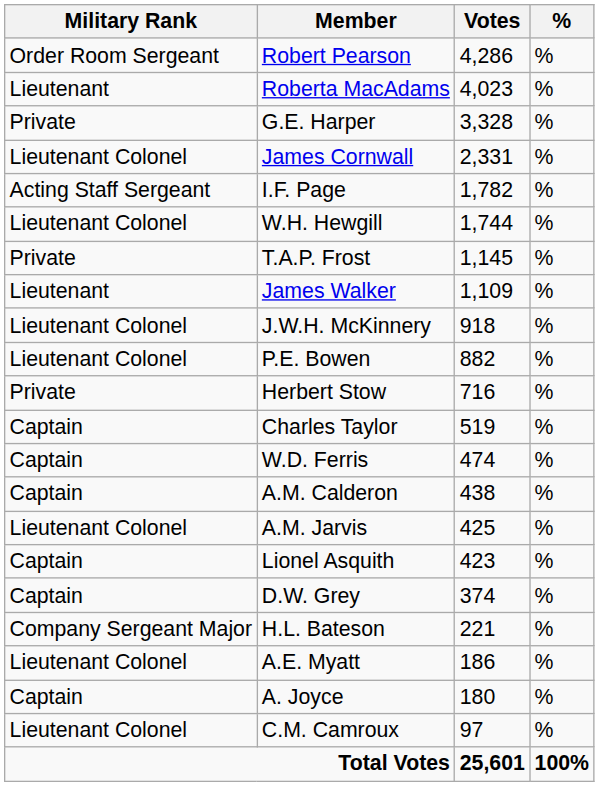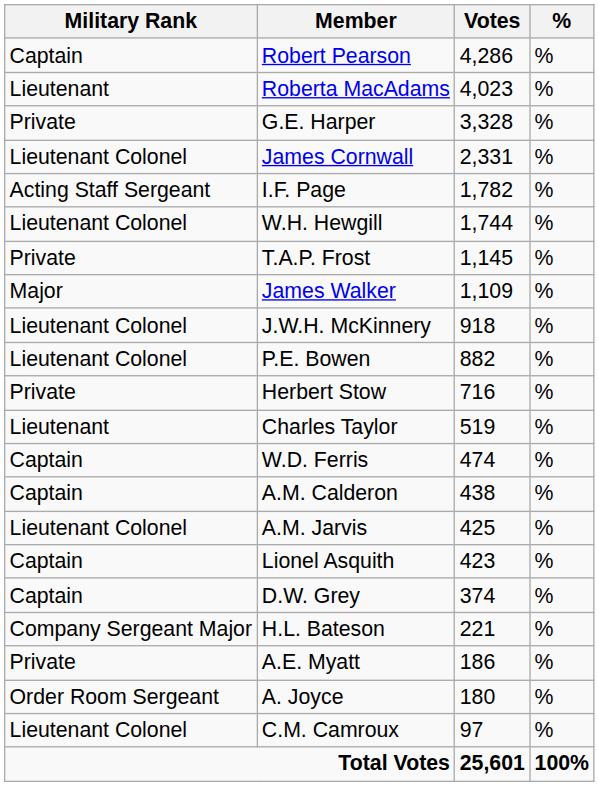 <table class="wikitable">
 <tr>
 <th>Military Rank</th>
 <th>Member</th>
 <th>Votes</th>
 <th>%</th>
 </tr>
 <tr>
-<td>Order Room Sergeant</td>
+<td>Captain</td>
 <td><a href='#'>Robert Pearson</a></td>
 <td>4,286</td>
 <td>%</td>
 </tr>
 <tr>
 <td>Lieutenant</td>
 <td><a href='#'>Roberta MacAdams</a></td>
 <td>4,023</td>
 <td>%</td>
 </tr>
 <tr>
 <td>Private</td>
 <td>G.E. Harper</td>
 <td>3,328</td>
 <td>%</td>
 </tr>
 <tr>
 <td>Lieutenant Colonel</td>
 <td><a href='#'>James Cornwall</a></td>
 <td>2,331</td>
 <td>%</td>
 </tr>
 <tr>
 <td>Acting Staff Sergeant</td>
 <td>I.F. Page</td>
 <td>1,782</td>
 <td>%</td>
 </tr>
 <tr>
 <td>Lieutenant Colonel</td>
 <td>W.H. Hewgill</td>
 <td>1,744</td>
 <td>%</td>
 </tr>
 <tr>
 <td>Private</td>
 <td>T.A.P. Frost</td>
 <td>1,145</td>
 <td>%</td>
 </tr>
 <tr>
-<td>Lieutenant</td>
+<td>Major</td>
 <td><a href='#'>James Walker</a></td>
 <td>1,109</td>
 <td>%</td>
 </tr>
 <tr>
 <td>Lieutenant Colonel</td>
 <td>J.W.H. McKinnery</td>
 <td>918</td>
 <td>%</td>
 </tr>
 <tr>
 <td>Lieutenant Colonel</td>
 <td>P.E. Bowen</td>
 <td>882</td>
 <td>%</td>
 </tr>
 <tr>
 <td>Private</td>
 <td>Herbert Stow</td>
 <td>716</td>
 <td>%</td>
 </tr>
 <tr>
-<td>Captain</td>
+<td>Lieutenant</td>
 <td>Charles Taylor</td>
 <td>519</td>
 <td>%</td>
 </tr>
 <tr>
 <td>Captain</td>
 <td>W.D. Ferris</td>
 <td>474</td>
 <td>%</td>
 </tr>
 <tr>
 <td>Captain</td>
 <td>A.M. Calderon</td>
 <td>438</td>
 <td>%</td>
 </tr>
 <tr>
 <td>Lieutenant Colonel</td>
 <td>A.M. Jarvis</td>
 <td>425</td>
 <td>%</td>
 </tr>
 <tr>
 <td>Captain</td>
 <td>Lionel Asquith</td>
 <td>423</td>
 <td>%</td>
 </tr>
 <tr>
 <td>Captain</td>
 <td>D.W. Grey</td>
 <td>374</td>
 <td>%</td>
 </tr>
 <tr>
 <td>Company Sergeant Major</td>
 <td>H.L. Bateson</td>
 <td>221</td>
 <td>%</td>
 </tr>
 <tr>
-<td>Lieutenant Colonel</td>
+<td>Private</td>
 <td>A.E. Myatt</td>
 <td>186</td>
 <td>%</td>
 </tr>
 <tr>
-<td>Captain</td>
+<td>Order Room Sergeant</td>
 <td>A. Joyce</td>
 <td>180</td>
 <td>%</td>
 </tr>
 <tr>
 <td>Lieutenant Colonel</td>
 <td>C.M. Camroux</td>
 <td>97</td>
 <td>%</td>
 </tr>
 <tr>
 <td align="right" colspan=2><strong>Total Votes</strong></td>
 <td><strong>25,601</strong></td>
 <td><strong>100%</strong></td>
 </tr>
 </table>
